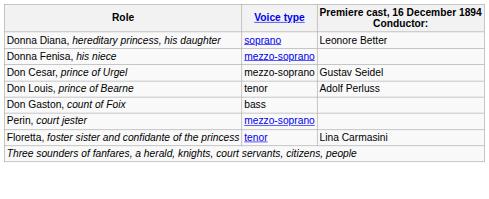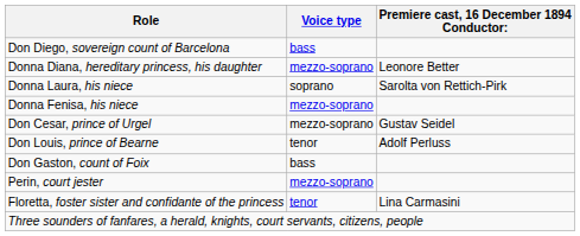 <table class="wikitable">
 <tr>
 <th>Role</th>
 <th><a href='#'>Voice type</a></th>
 <th>Premiere cast, 16 December 1894<br>Conductor: </th>
 </tr>
 <tr>
+<td>Don Diego, <em>sovereign count of Barcelona</em></td>
+<td><a href='#'>bass</a></td>
+<td></td>
+</tr>
+<tr>
 <td>Donna Diana, <em>hereditary princess, his daughter</em></td>
-<td><a href='#'>soprano</a></td>
+<td><a href='#'>mezzo-soprano</a></td>
 <td>Leonore Better</td>
+</tr>
+<tr>
+<td>Donna Laura, <em>his niece</em></td>
+<td>soprano</td>
+<td>Sarolta von Rettich-Pirk</td>
 </tr>
 <tr>
 <td>Donna Fenisa, <em>his niece</em></td>
 <td><a href='#'>mezzo-soprano</a></td>
 <td></td>
 </tr>
 <tr>
 <td>Don Cesar, <em> prince of Urgel</em></td>
 <td>mezzo-soprano</td>
 <td>Gustav Seidel</td>
 </tr>
 <tr>
 <td>Don Louis, <em>prince of Bearne</em></td>
 <td>tenor</td>
 <td>Adolf Perluss</td>
 </tr>
 <tr>
 <td>Don Gaston, <em>count of Foix</em></td>
 <td>bass</td>
 <td></td>
 </tr>
 <tr>
 <td>Perin, <em>court jester</em></td>
 <td><a href='#'>mezzo-soprano</a></td>
 <td></td>
 </tr>
 <tr>
 <td>Floretta, <em>foster sister and confidante of the princess</em></td>
 <td><a href='#'>tenor</a></td>
 <td>Lina Carmasini</td>
 </tr>
 <tr>
 <td colspan="3"><em>Three sounders of fanfares, a herald, knights, court servants, citizens, people</em></td>
 </tr>
 </table>
